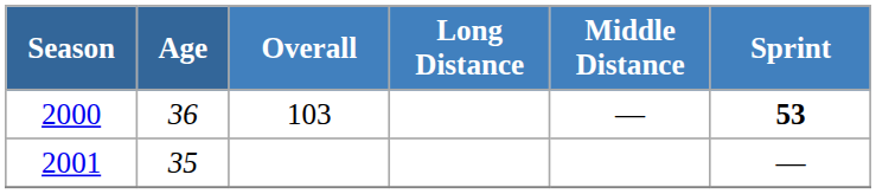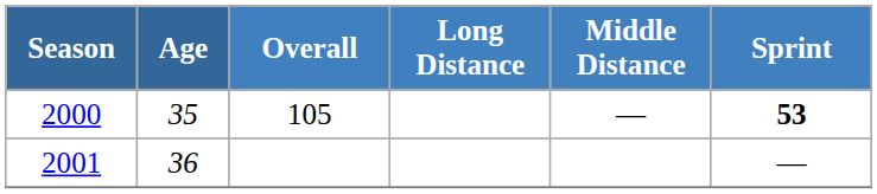 <table class="wikitable" style="font-size:95%; text-align:center; border:grey solid 1px; border-collapse:collapse; background:#ffffff;">
 <tr>
 <th style="background-color:#369; color:white; width:60px;" rowspan="2"> Season </th>
 <th style="background-color:#369; color:white; width:40px;" rowspan="2"> Age </th>
 </tr>
 <tr>
 <th style="background-color:#4180be; color:white; width:75px;">Overall</th>
 <th style="background-color:#4180be; color:white; width:75px;">Long Distance</th>
 <th style="background-color:#4180be; color:white; width:75px;">Middle Distance</th>
 <th style="background-color:#4180be; color:white; width:75px;">Sprint</th>
 </tr>
 <tr>
 <td><a href='#'>2000</a></td>
-<td><em>36</em></td>
-<td>103</td>
+<td><em>35</em></td>
+<td>105</td>
 <td></td>
 <td>—</td>
 <td><strong>53</strong></td>
 </tr>
 <tr>
 <td><a href='#'>2001</a></td>
-<td><em>35</em></td>
+<td><em>36</em></td>
 <td></td>
 <td></td>
 <td></td>
 <td>—</td>
 </tr>
 <tr>
 </tr>
 </table>
